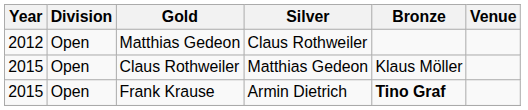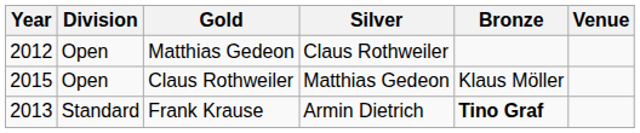 <table class="wikitable sortable" style="text-align: left;">
 <tr>
 <th>Year</th>
 <th>Division</th>
 <th> Gold</th>
 <th> Silver</th>
 <th> Bronze</th>
 <th>Venue</th>
 </tr>
 <tr>
 <td>2012</td>
 <td>Open</td>
 <td> Matthias Gedeon</td>
 <td> Claus Rothweiler</td>
 <td></td>
 <td></td>
 </tr>
 <tr>
 <td>2015</td>
 <td>Open</td>
 <td> Claus Rothweiler</td>
 <td> Matthias Gedeon</td>
 <td> Klaus Möller</td>
 <td></td>
 </tr>
 <tr>
-<td>2015</td>
-<td>Open</td>
+<td>2013</td>
+<td>Standard</td>
 <td> Frank Krause</td>
 <td> Armin Dietrich</td>
 <td><strong> Tino Graf</strong></td>
 <td></td>
 </tr>
 <tr>
 </tr>
 </table>
